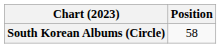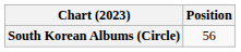 <table class="wikitable plainrowheaders" style="text-align:center">
 <tr>
 <th scope="col">Chart (2023)</th>
 <th scope="col">Position</th>
 </tr>
 <tr>
 <th scope="row">South Korean Albums (Circle)</th>
-<td>58</td>
+<td>56</td>
 </tr>
 </table>
